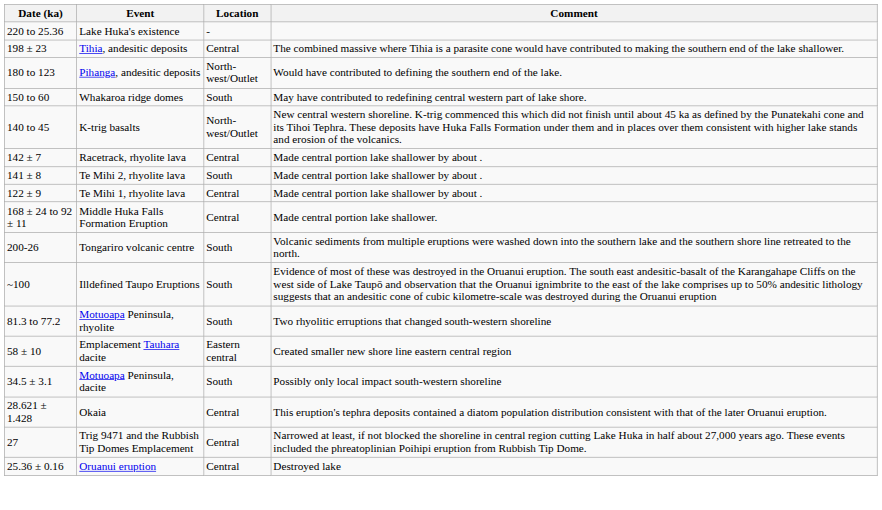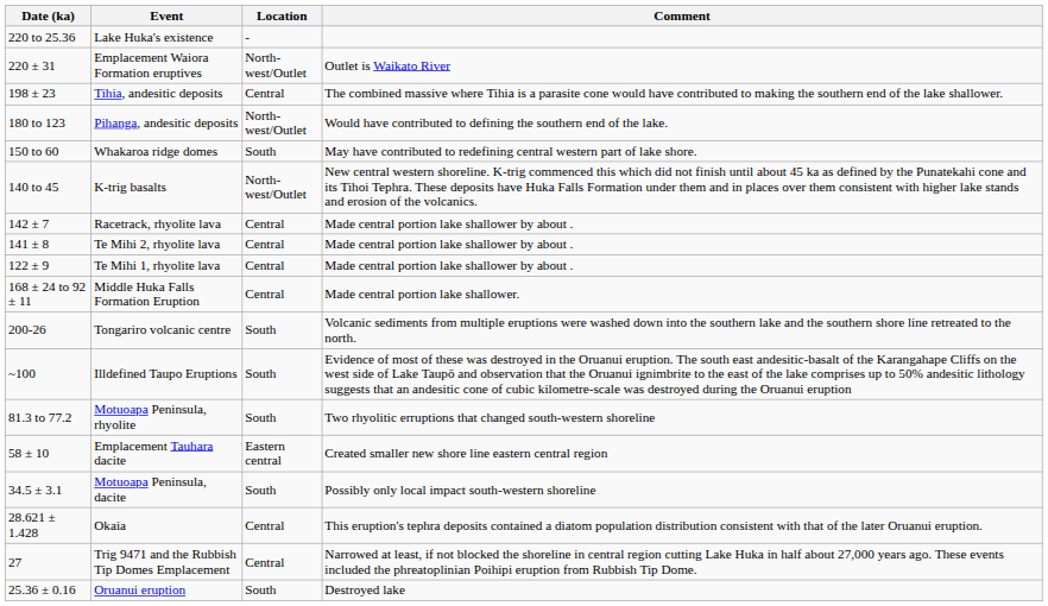 <table class="wikitable">
 <tr>
 <th>Date (ka)</th>
 <th>Event</th>
 <th>Location</th>
 <th>Comment</th>
 </tr>
 <tr>
 <td>220 to 25.36</td>
 <td>Lake Huka's existence</td>
 <td>-</td>
 <td></td>
+</tr>
+<tr>
+<td>220 ± 31</td>
+<td>Emplacement Waiora Formation eruptives</td>
+<td>North-west/Outlet</td>
+<td> Outlet is <a href='#'>Waikato River</a></td>
 </tr>
 <tr>
 <td>198 ± 23</td>
 <td><a href='#'>Tihia</a>, andesitic deposits</td>
 <td>Central</td>
 <td>  The combined massive where Tihia is a parasite cone would have contributed to making the southern end of the lake shallower.</td>
 </tr>
 <tr>
 <td>180 to 123</td>
 <td><a href='#'>Pihanga</a>, andesitic deposits</td>
 <td>North-west/Outlet</td>
 <td> Would have contributed to defining the southern end of the lake.</td>
 </tr>
 <tr>
 <td>150 to 60 </td>
 <td>Whakaroa ridge domes</td>
 <td>South</td>
 <td>May have contributed to redefining central western part of lake shore.</td>
 </tr>
 <tr>
 <td>140 to 45</td>
 <td>K-trig basalts</td>
 <td>North-west/Outlet</td>
 <td>New central western shoreline. K-trig commenced this which did not finish until about 45 ka as defined by the Punatekahi cone and its Tihoi Tephra. These deposits have Huka Falls Formation under them and in places over them consistent with higher lake stands and erosion of the volcanics.</td>
 </tr>
 <tr>
 <td>142 ± 7</td>
 <td>Racetrack, rhyolite lava</td>
 <td>Central</td>
 <td>Made central portion lake shallower by about .</td>
 </tr>
 <tr>
 <td>141 ± 8</td>
 <td>Te Mihi 2, rhyolite lava</td>
-<td>South</td>
+<td>Central</td>
 <td>Made central portion lake shallower by about .</td>
 </tr>
 <tr>
 <td>122 ± 9</td>
 <td>Te Mihi 1, rhyolite lava</td>
 <td>Central</td>
 <td>Made central portion lake shallower by about .</td>
 </tr>
 <tr>
 <td>168 ± 24 to 92 ± 11</td>
 <td>Middle Huka Falls Formation Eruption</td>
 <td>Central</td>
 <td>Made central portion lake shallower.</td>
 </tr>
 <tr>
 <td>200-26</td>
 <td>Tongariro volcanic centre</td>
 <td>South</td>
 <td>Volcanic sediments from multiple eruptions were washed down into the southern lake and the southern shore line retreated to the north.</td>
 </tr>
 <tr>
 <td>~100</td>
 <td>Illdefined Taupo Eruptions</td>
 <td>South</td>
 <td>Evidence of most of these was destroyed in the Oruanui eruption. The south east andesitic-basalt of the Karangahape Cliffs on the west side of Lake Taupō and observation that the Oruanui ignimbrite to the east of the lake comprises up to 50% andesitic lithology suggests that an andesitic cone of cubic kilometre-scale was destroyed during the Oruanui eruption</td>
 </tr>
 <tr>
 <td>81.3 to 77.2</td>
 <td><a href='#'>Motuoapa</a> Peninsula, rhyolite</td>
 <td>South</td>
 <td>Two rhyolitic erruptions that changed south-western shoreline</td>
 </tr>
 <tr>
 <td>58 ± 10</td>
 <td>Emplacement <a href='#'>Tauhara</a> dacite</td>
 <td>Eastern central</td>
 <td>Created smaller new shore line eastern central region</td>
 </tr>
 <tr>
 <td>34.5 ± 3.1</td>
 <td><a href='#'>Motuoapa</a> Peninsula, dacite</td>
 <td>South</td>
 <td>Possibly only local impact south-western shoreline</td>
 </tr>
 <tr>
 <td>28.621 ± 1.428</td>
 <td>Okaia</td>
 <td>Central</td>
 <td>This eruption's tephra deposits contained a diatom population distribution consistent with that of the later  Oruanui eruption.</td>
 </tr>
 <tr>
 <td>27</td>
 <td>Trig 9471 and the Rubbish Tip Domes Emplacement</td>
 <td>Central</td>
 <td>Narrowed at least, if not blocked the shoreline in central region cutting Lake Huka in half about 27,000 years ago. These events included the phreatoplinian Poihipi eruption from Rubbish Tip Dome.</td>
 </tr>
 <tr>
 <td>25.36 ± 0.16</td>
 <td><a href='#'>Oruanui eruption</a></td>
-<td>Central</td>
+<td>South</td>
 <td>Destroyed lake</td>
 </tr>
 </table>
